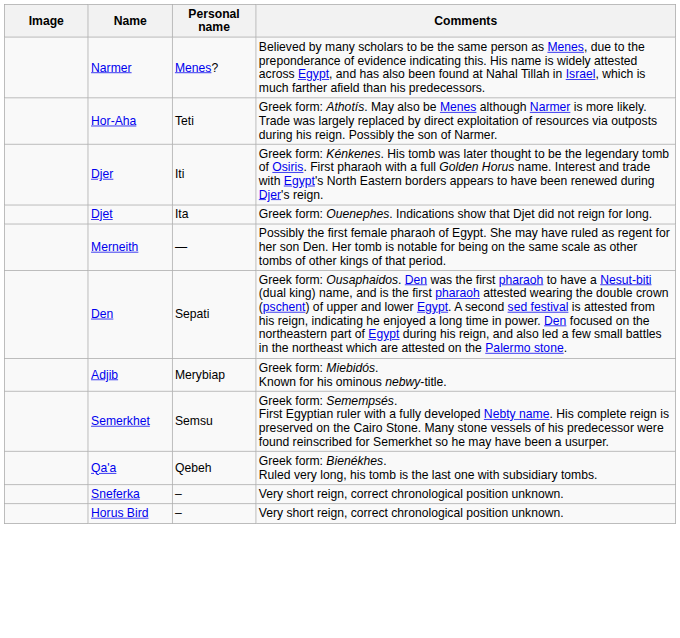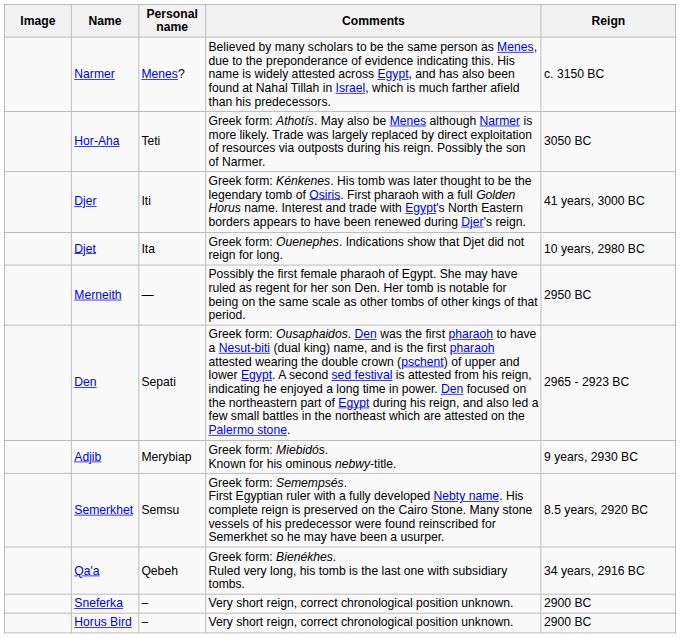 <table class="wikitable" width="100%">
 <tr>
 <th width="10%">Image</th>
 <th width="10%">Name</th>
 <th width="10%">Personal name</th>
 <th width="50%">Comments</th>
+<th width="20%">Reign</th>
 </tr>
 <tr>
 <td></td>
 <td><a href='#'>Narmer</a></td>
 <td><a href='#'>Menes</a>?</td>
 <td>Believed by many scholars to be the same person as <a href='#'>Menes</a>, due to the preponderance of evidence indicating this. His name is widely attested across <a href='#'>Egypt</a>, and has also been found at Nahal Tillah in <a href='#'>Israel</a>, which is much farther afield than his predecessors.</td>
+<td>c. 3150 BC</td>
 </tr>
 <tr>
 <td></td>
 <td><a href='#'>Hor-Aha</a></td>
 <td>Teti</td>
 <td>Greek form: <em>Athotís</em>. May also be <a href='#'>Menes</a> although <a href='#'>Narmer</a> is more likely. Trade was largely replaced by direct exploitation of resources via outposts during his reign. Possibly the son of Narmer.</td>
+<td> 3050 BC</td>
 </tr>
 <tr>
 <td></td>
 <td><a href='#'>Djer</a></td>
 <td>Iti</td>
 <td>Greek form: <em>Kénkenes</em>. His tomb was later thought to be the legendary tomb of <a href='#'>Osiris</a>. First pharaoh with a full <em>Golden Horus</em> name. Interest and trade with <a href='#'>Egypt</a>'s North Eastern borders appears to have been renewed during <a href='#'>Djer</a>'s reign.</td>
+<td>41 years,  3000 BC</td>
 </tr>
 <tr>
 <td></td>
 <td><a href='#'>Djet</a></td>
 <td>Ita</td>
 <td>Greek form: <em>Ouenephes</em>. Indications show that Djet did not reign for long.</td>
+<td>10 years,  2980 BC</td>
 </tr>
 <tr>
 <td></td>
 <td><a href='#'>Merneith</a></td>
 <td>—</td>
 <td>Possibly the first female pharaoh of Egypt. She may have ruled as regent for her son Den. Her tomb is notable for being on the same scale as other tombs of other kings of that period.</td>
+<td> 2950 BC</td>
 </tr>
 <tr>
 <td></td>
 <td><a href='#'>Den</a></td>
 <td>Sepati</td>
 <td>Greek form: <em>Ousaphaidos</em>. <a href='#'>Den</a> was the first <a href='#'>pharaoh</a> to have a <a href='#'>Nesut-biti</a> (dual king) name, and is the first <a href='#'>pharaoh</a> attested wearing the double crown (<a href='#'>pschent</a>) of upper and lower <a href='#'>Egypt</a>. A second <a href='#'>sed festival</a> is attested from his reign, indicating he enjoyed a long time in power. <a href='#'>Den</a> focused on the northeastern part of <a href='#'>Egypt</a> during his reign, and also led a few small battles in the northeast which are attested on the <a href='#'>Palermo stone</a>.</td>
+<td> 2965 -  2923 BC</td>
 </tr>
 <tr>
 <td></td>
 <td><a href='#'>Adjib</a></td>
 <td>Merybiap</td>
 <td>Greek form: <em>Miebidós</em>.<br>Known for his ominous <em>nebwy</em>-title.</td>
+<td>9 years,  2930 BC</td>
 </tr>
 <tr>
 <td></td>
 <td><a href='#'>Semerkhet</a></td>
 <td>Semsu</td>
 <td>Greek form: <em>Semempsés</em>.<br>First Egyptian ruler with a fully developed <a href='#'>Nebty name</a>. His complete reign is preserved on the Cairo Stone. Many stone vessels of his predecessor were found reinscribed for Semerkhet so he may have been a usurper.</td>
+<td>8.5 years,  2920 BC</td>
 </tr>
 <tr>
 <td></td>
 <td><a href='#'>Qa'a</a></td>
 <td>Qebeh</td>
 <td>Greek form: <em>Bienékhes</em>.<br>Ruled very long, his tomb is the last one with subsidiary tombs.</td>
+<td>34 years,  2916 BC</td>
 </tr>
 <tr>
 <td></td>
 <td><a href='#'>Sneferka</a></td>
 <td>–</td>
 <td>Very short reign, correct chronological position unknown.</td>
+<td> 2900 BC</td>
 </tr>
 <tr>
 <td></td>
 <td><a href='#'>Horus Bird</a></td>
 <td>–</td>
 <td>Very short reign, correct chronological position unknown.</td>
+<td> 2900 BC</td>
 </tr>
 </table>
